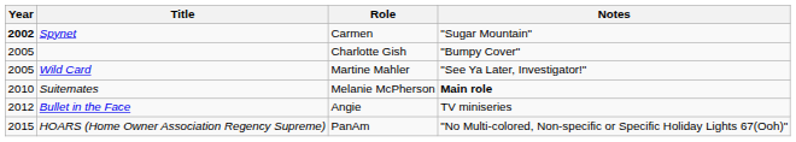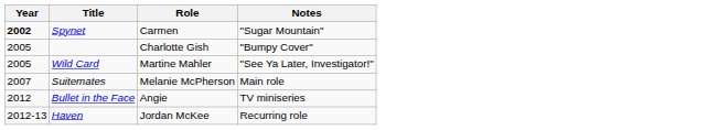 <table class="wikitable sortable">
 <tr>
 <th>Year</th>
 <th>Title</th>
 <th>Role</th>
 <th class="unsortable">Notes</th>
 </tr>
 <tr>
 <td><strong>2002</strong></td>
 <td><em><a href='#'>Spynet</a></em></td>
 <td>Carmen</td>
 <td>"Sugar Mountain"</td>
 </tr>
 <tr>
 <td>2005</td>
 <td><em></em></td>
 <td>Charlotte Gish</td>
 <td>"Bumpy Cover"</td>
 </tr>
 <tr>
 <td>2005</td>
 <td><em><a href='#'>Wild Card</a></em></td>
 <td>Martine Mahler</td>
 <td>"See Ya Later, Investigator!"</td>
 </tr>
 <tr>
-<td>2010</td>
+<td>2007</td>
 <td><em>Suitemates</em></td>
 <td>Melanie McPherson</td>
-<td><strong>Main role</strong></td>
+<td>Main role</td>
 </tr>
 <tr>
 <td>2012</td>
 <td><em><a href='#'>Bullet in the Face</a></em></td>
 <td>Angie</td>
 <td>TV miniseries</td>
 </tr>
 <tr>
-<td>2015</td>
-<td><em>HOARS (Home Owner Association Regency Supreme)</em></td>
-<td>PanAm</td>
-<td>"No Multi-colored, Non-specific or Specific Holiday Lights 67(Ooh)"</td>
+<td>2012-13</td>
+<td><em><a href='#'>Haven</a></em></td>
+<td>Jordan McKee</td>
+<td>Recurring role</td>
 </tr>
 </table>
